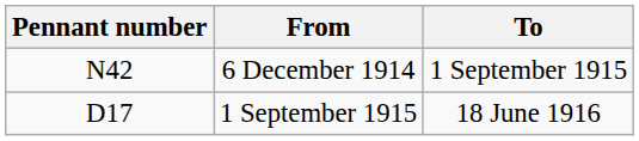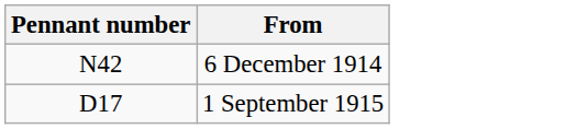 <table class="wikitable" style="text-align:center">
 <tr>
 <th>Pennant number</th>
 <th>From</th>
-<th>To</th>
 </tr>
 <tr>
 <td>N42</td>
 <td>6 December 1914</td>
-<td>1 September 1915</td>
 </tr>
 <tr>
 <td>D17</td>
 <td>1 September 1915</td>
-<td>18 June 1916</td>
 </tr>
 </table>
